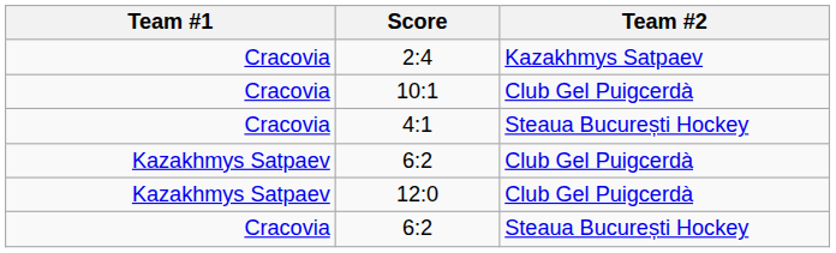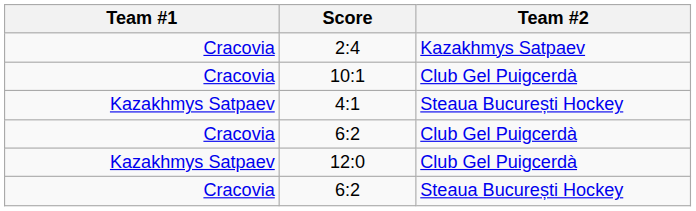 <table class="wikitable" style="text-align: center;">
 <tr>
 <th width=22%>Team #1</th>
 <th width=11%>Score</th>
 <th width=22%>Team #2</th>
 </tr>
 <tr>
 <td style="text-align: right;"><a href='#'>Cracovia</a> </td>
 <td>2:4</td>
 <td style="text-align: left;"> <a href='#'>Kazakhmys Satpaev</a></td>
 </tr>
 <tr>
 <td style="text-align: right;"><a href='#'>Cracovia</a> </td>
 <td>10:1</td>
 <td style="text-align: left;"> <a href='#'>Club Gel Puigcerdà</a></td>
 </tr>
 <tr>
-<td style="text-align: right;"><a href='#'>Cracovia</a> </td>
+<td style="text-align: right;"><a href='#'>Kazakhmys Satpaev</a> </td>
 <td>4:1</td>
 <td style="text-align: left;"> <a href='#'>Steaua București Hockey</a></td>
 </tr>
 <tr>
-<td style="text-align: right;"><a href='#'>Kazakhmys Satpaev</a> </td>
+<td style="text-align: right;"><a href='#'>Cracovia</a> </td>
 <td>6:2</td>
 <td style="text-align: left;"> <a href='#'>Club Gel Puigcerdà</a></td>
 </tr>
 <tr>
 <td style="text-align: right;"><a href='#'>Kazakhmys Satpaev</a> </td>
 <td>12:0</td>
 <td style="text-align: left;"> <a href='#'>Club Gel Puigcerdà</a></td>
 </tr>
 <tr>
 <td style="text-align: right;"><a href='#'>Cracovia</a> </td>
 <td>6:2</td>
 <td style="text-align: left;"> <a href='#'>Steaua București Hockey</a></td>
 </tr>
 </table>
